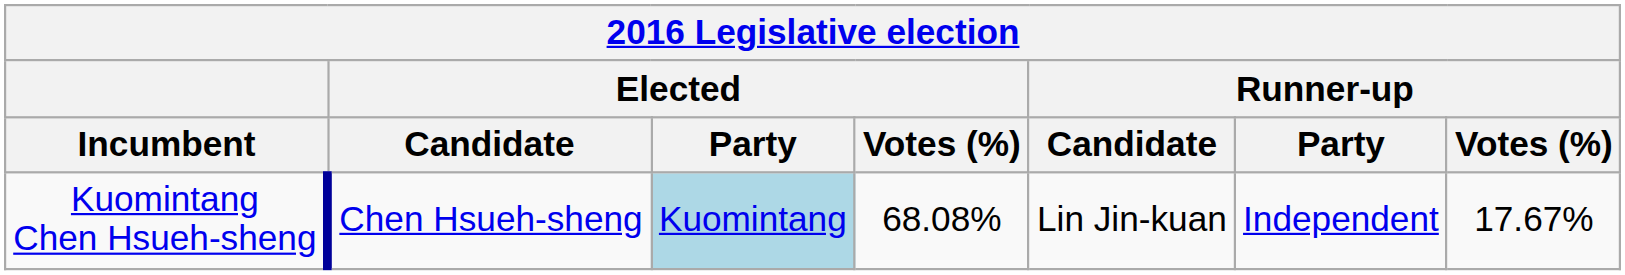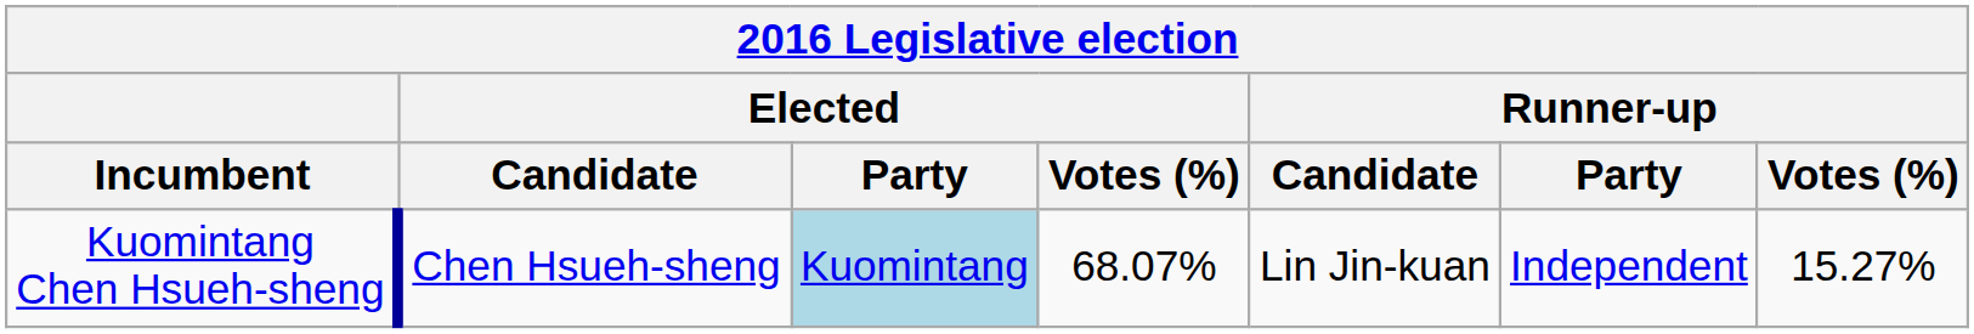 <table class="wikitable collapsible sortable" style="text-align:center">
 <tr>
 <th colspan="7"><a href='#'>2016 Legislative election</a></th>
 </tr>
 <tr>
 <th> </th>
 <th colspan="3">Elected</th>
 <th colspan="3">Runner-up</th>
 </tr>
 <tr>
 <th>Incumbent</th>
 <th>Candidate</th>
 <th>Party</th>
 <th>Votes (%)</th>
 <th>Candidate</th>
 <th>Party</th>
 <th>Votes (%)</th>
 </tr>
 <tr>
 <td><a href='#'>Kuomintang</a><br><a href='#'>Chen Hsueh-sheng</a></td>
 <td style="border-left:4px solid #000099;" align="center"><a href='#'>Chen Hsueh-sheng</a></td>
 <td align="left" style="background: lightblue;"><a href='#'>Kuomintang</a></td>
-<td>68.08%</td>
+<td>68.07%</td>
 <td>Lin Jin-kuan</td>
 <td align="left"><a href='#'>Independent</a></td>
-<td>17.67%</td>
+<td>15.27%</td>
 </tr>
 </table>
